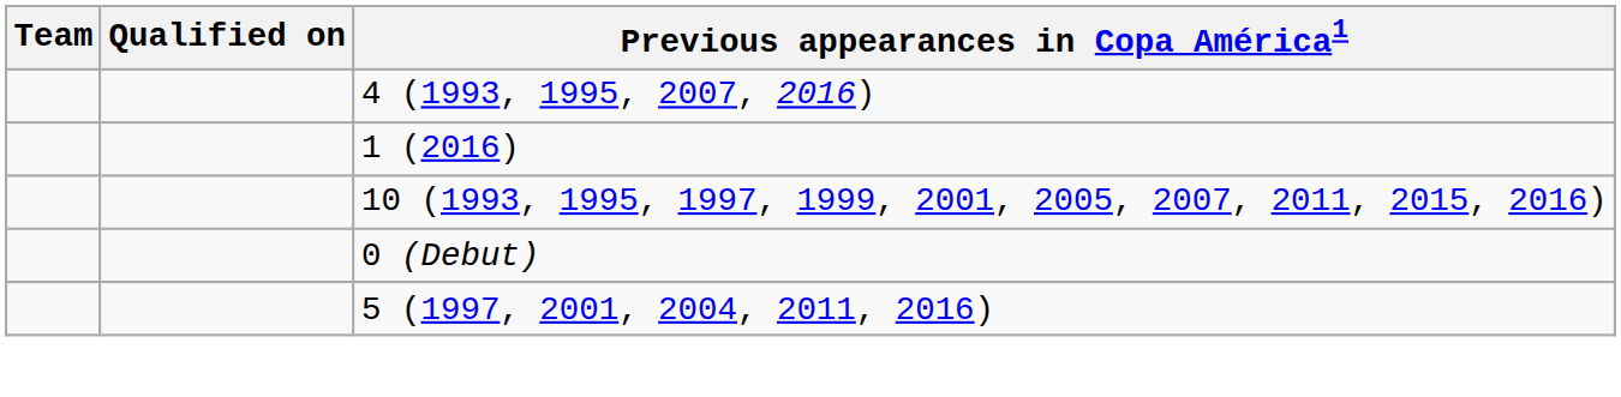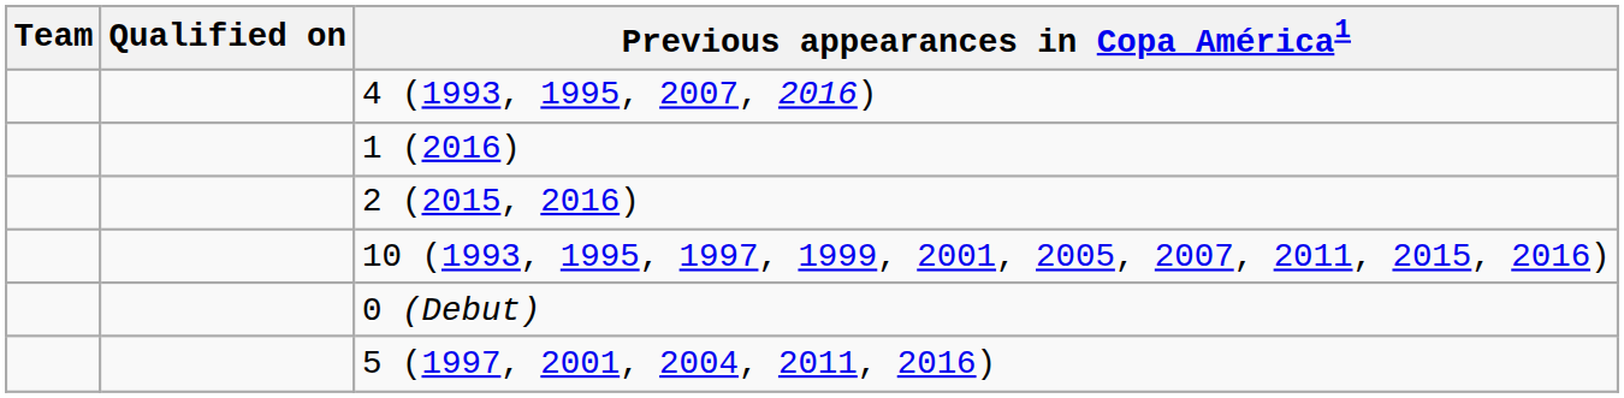 <table class="wikitable sortable">
 <tr>
 <th>Team</th>
 <th>Qualified on</th>
 <th data-sort-type="number">Previous appearances in <a href='#'>Copa América</a><sup><strong><a href='#'>1</a></strong></sup></th>
 </tr>
 <tr>
 <td></td>
 <td></td>
 <td>4 (<a href='#'>1993</a>, <a href='#'>1995</a>, <a href='#'>2007</a>, <em><a href='#'>2016</a></em>)</td>
 </tr>
 <tr>
 <td></td>
 <td></td>
 <td>1 (<a href='#'>2016</a>)</td>
 </tr>
 <tr>
 <td></td>
 <td></td>
+<td>2 (<a href='#'>2015</a>, <a href='#'>2016</a>)</td>
+</tr>
+<tr>
+<td></td>
+<td></td>
 <td>10 (<a href='#'>1993</a>, <a href='#'>1995</a>, <a href='#'>1997</a>, <a href='#'>1999</a>, <a href='#'>2001</a>, <a href='#'>2005</a>, <a href='#'>2007</a>, <a href='#'>2011</a>, <a href='#'>2015</a>, <a href='#'>2016</a>)</td>
 </tr>
 <tr>
 <td></td>
 <td></td>
 <td>0 <em>(Debut)</em></td>
 </tr>
 <tr>
 <td></td>
 <td></td>
 <td>5 (<a href='#'>1997</a>, <a href='#'>2001</a>, <a href='#'>2004</a>, <a href='#'>2011</a>, <a href='#'>2016</a>)</td>
 </tr>
 </table>
